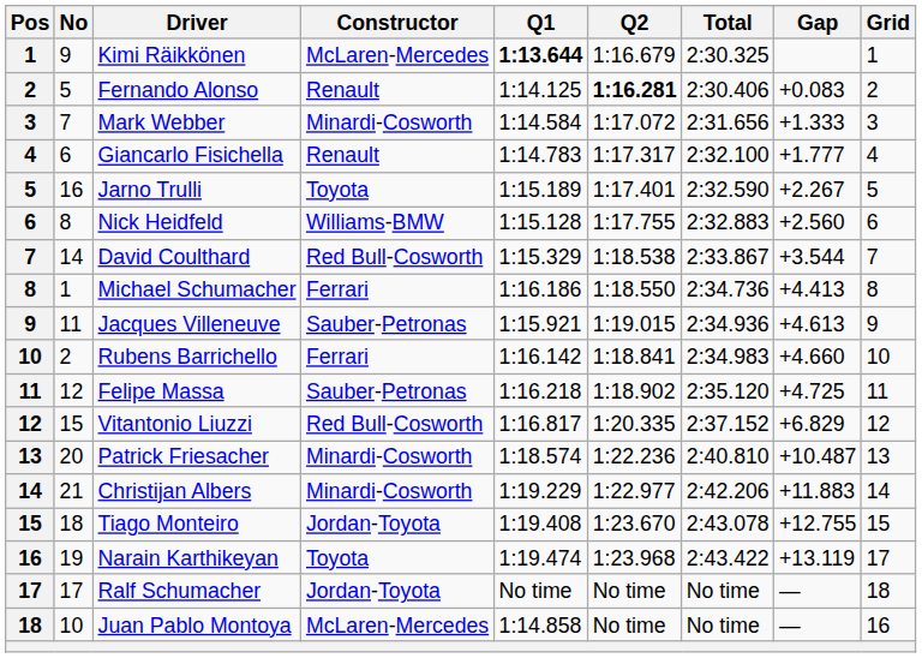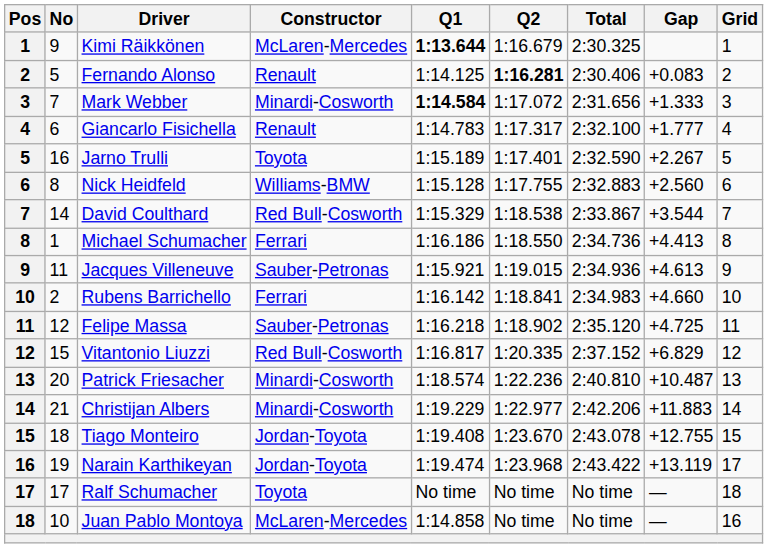 <table class="wikitable sortable" style="font-size: 85%">
 <tr>
 <th>Pos</th>
 <th>No</th>
 <th>Driver</th>
 <th>Constructor</th>
 <th>Q1</th>
 <th>Q2</th>
 <th>Total</th>
 <th>Gap</th>
 <th>Grid</th>
 </tr>
 <tr>
 <th>1</th>
 <td>9</td>
 <td> <a href='#'>Kimi Räikkönen</a></td>
 <td><a href='#'>McLaren</a>-<a href='#'>Mercedes</a></td>
 <td><strong>1:13.644</strong></td>
 <td>1:16.679</td>
 <td>2:30.325</td>
 <td></td>
 <td>1</td>
 </tr>
 <tr>
 <th>2</th>
 <td>5</td>
 <td> <a href='#'>Fernando Alonso</a></td>
 <td><a href='#'>Renault</a></td>
 <td>1:14.125</td>
 <td><strong>1:16.281</strong></td>
 <td>2:30.406</td>
 <td>+0.083</td>
 <td>2</td>
 </tr>
 <tr>
 <th>3</th>
 <td>7</td>
 <td> <a href='#'>Mark Webber</a></td>
 <td><a href='#'>Minardi</a>-<a href='#'>Cosworth</a></td>
-<td>1:14.584</td>
+<td><strong>1:14.584</strong></td>
 <td>1:17.072</td>
 <td>2:31.656</td>
 <td>+1.333</td>
 <td>3</td>
 </tr>
 <tr>
 <th>4</th>
 <td>6</td>
 <td> <a href='#'>Giancarlo Fisichella</a></td>
 <td><a href='#'>Renault</a></td>
 <td>1:14.783</td>
 <td>1:17.317</td>
 <td>2:32.100</td>
 <td>+1.777</td>
 <td>4</td>
 </tr>
 <tr>
 <th>5</th>
 <td>16</td>
 <td> <a href='#'>Jarno Trulli</a></td>
 <td><a href='#'>Toyota</a></td>
 <td>1:15.189</td>
 <td>1:17.401</td>
 <td>2:32.590</td>
 <td>+2.267</td>
 <td>5</td>
 </tr>
 <tr>
 <th>6</th>
 <td>8</td>
 <td> <a href='#'>Nick Heidfeld</a></td>
 <td><a href='#'>Williams</a>-<a href='#'>BMW</a></td>
 <td>1:15.128</td>
 <td>1:17.755</td>
 <td>2:32.883</td>
 <td>+2.560</td>
 <td>6</td>
 </tr>
 <tr>
 <th>7</th>
 <td>14</td>
 <td> <a href='#'>David Coulthard</a></td>
 <td><a href='#'>Red Bull</a>-<a href='#'>Cosworth</a></td>
 <td>1:15.329</td>
 <td>1:18.538</td>
 <td>2:33.867</td>
 <td>+3.544</td>
 <td>7</td>
 </tr>
 <tr>
 <th>8</th>
 <td>1</td>
 <td> <a href='#'>Michael Schumacher</a></td>
 <td><a href='#'>Ferrari</a></td>
 <td>1:16.186</td>
 <td>1:18.550</td>
 <td>2:34.736</td>
 <td>+4.413</td>
 <td>8</td>
 </tr>
 <tr>
 <th>9</th>
 <td>11</td>
 <td> <a href='#'>Jacques Villeneuve</a></td>
 <td><a href='#'>Sauber</a>-<a href='#'>Petronas</a></td>
 <td>1:15.921</td>
 <td>1:19.015</td>
 <td>2:34.936</td>
 <td>+4.613</td>
 <td>9</td>
 </tr>
 <tr>
 <th>10</th>
 <td>2</td>
 <td> <a href='#'>Rubens Barrichello</a></td>
 <td><a href='#'>Ferrari</a></td>
 <td>1:16.142</td>
 <td>1:18.841</td>
 <td>2:34.983</td>
 <td>+4.660</td>
 <td>10</td>
 </tr>
 <tr>
 <th>11</th>
 <td>12</td>
 <td> <a href='#'>Felipe Massa</a></td>
 <td><a href='#'>Sauber</a>-<a href='#'>Petronas</a></td>
 <td>1:16.218</td>
 <td>1:18.902</td>
 <td>2:35.120</td>
 <td>+4.725</td>
 <td>11</td>
 </tr>
 <tr>
 <th>12</th>
 <td>15</td>
 <td> <a href='#'>Vitantonio Liuzzi</a></td>
 <td><a href='#'>Red Bull</a>-<a href='#'>Cosworth</a></td>
 <td>1:16.817</td>
 <td>1:20.335</td>
 <td>2:37.152</td>
 <td>+6.829</td>
 <td>12</td>
 </tr>
 <tr>
 <th>13</th>
 <td>20</td>
 <td> <a href='#'>Patrick Friesacher</a></td>
 <td><a href='#'>Minardi</a>-<a href='#'>Cosworth</a></td>
 <td>1:18.574</td>
 <td>1:22.236</td>
 <td>2:40.810</td>
 <td>+10.487</td>
 <td>13</td>
 </tr>
 <tr>
 <th>14</th>
 <td>21</td>
 <td> <a href='#'>Christijan Albers</a></td>
 <td><a href='#'>Minardi</a>-<a href='#'>Cosworth</a></td>
 <td>1:19.229</td>
 <td>1:22.977</td>
 <td>2:42.206</td>
 <td>+11.883</td>
 <td>14</td>
 </tr>
 <tr>
 <th>15</th>
 <td>18</td>
 <td> <a href='#'>Tiago Monteiro</a></td>
 <td><a href='#'>Jordan</a>-<a href='#'>Toyota</a></td>
 <td>1:19.408</td>
 <td>1:23.670</td>
 <td>2:43.078</td>
 <td>+12.755</td>
 <td>15</td>
 </tr>
 <tr>
 <th>16</th>
 <td>19</td>
 <td> <a href='#'>Narain Karthikeyan</a></td>
-<td><a href='#'>Toyota</a></td>
+<td><a href='#'>Jordan</a>-<a href='#'>Toyota</a></td>
 <td>1:19.474</td>
 <td>1:23.968</td>
 <td>2:43.422</td>
 <td>+13.119</td>
 <td>17</td>
 </tr>
 <tr>
 <th>17</th>
 <td>17</td>
 <td> <a href='#'>Ralf Schumacher</a></td>
-<td><a href='#'>Jordan</a>-<a href='#'>Toyota</a></td>
+<td><a href='#'>Toyota</a></td>
 <td>No time</td>
 <td>No time</td>
 <td>No time</td>
 <td>—</td>
 <td>18</td>
 </tr>
 <tr>
 <th>18</th>
 <td>10</td>
 <td> <a href='#'>Juan Pablo Montoya</a></td>
 <td><a href='#'>McLaren</a>-<a href='#'>Mercedes</a></td>
 <td>1:14.858</td>
 <td>No time</td>
 <td>No time</td>
 <td>—</td>
 <td>16</td>
 </tr>
 <tr>
 <th colspan="9"></th>
 </tr>
 </table>
